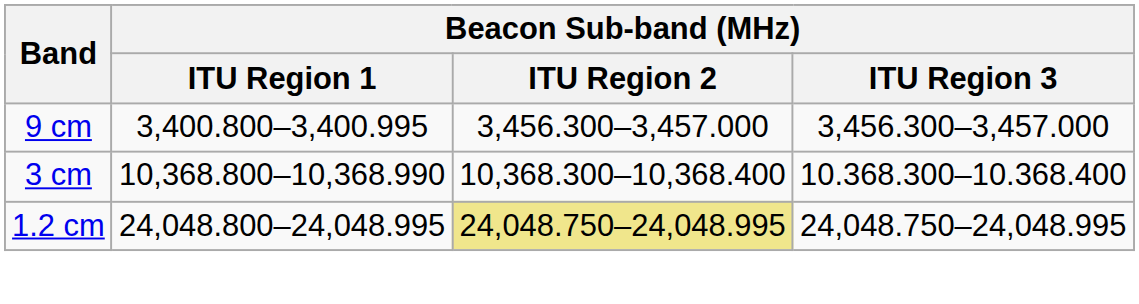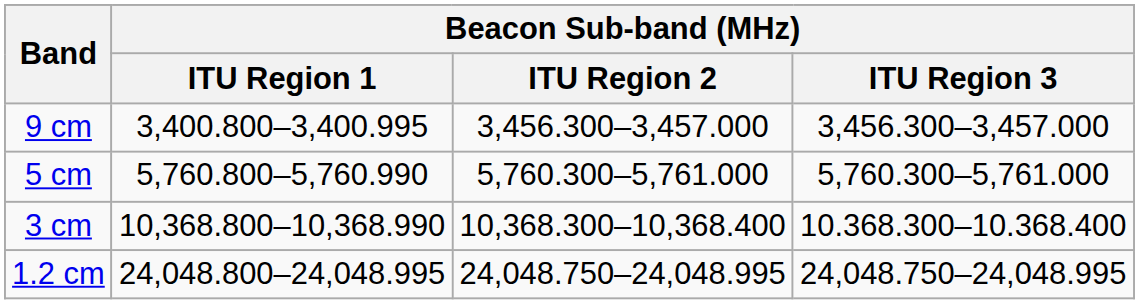 <table class="wikitable">
 <tr>
 <th rowspan="2">Band</th>
 <th colspan="3">Beacon Sub-band (MHz)</th>
 </tr>
 <tr>
 <th>ITU Region 1</th>
 <th>ITU Region 2</th>
 <th>ITU Region 3</th>
 </tr>
 <tr>
 <td align="center"><a href='#'>9 cm</a></td>
 <td align="center">3,400.800–3,400.995</td>
 <td align="center">3,456.300–3,457.000</td>
 <td align="center">3,456.300–3,457.000</td>
 </tr>
 <tr>
+<td align="center"><a href='#'>5 cm</a></td>
+<td align="center">5,760.800–5,760.990</td>
+<td align="center">5,760.300–5,761.000</td>
+<td align="center">5,760.300–5,761.000</td>
+</tr>
+<tr>
 <td align="center"><a href='#'>3 cm</a></td>
 <td align="center">10,368.800–10,368.990</td>
 <td align="center">10,368.300–10,368.400</td>
 <td align="center">10.368.300–10.368.400</td>
 </tr>
 <tr>
 <td align="center"><a href='#'>1.2 cm</a></td>
 <td align="center">24,048.800–24,048.995</td>
-<td align="center" style="background: khaki;">24,048.750–24,048.995</td>
+<td align="center">24,048.750–24,048.995</td>
 <td align="center">24,048.750–24,048.995</td>
 </tr>
 </table>
